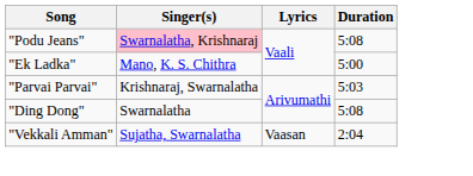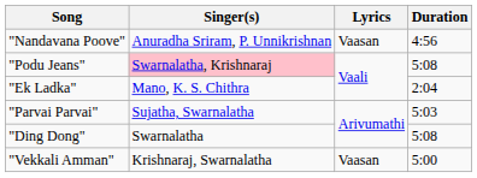 <table class="wikitable" style="font-size:95%;">
 <tr>
 <th>Song</th>
 <th>Singer(s)</th>
 <th>Lyrics</th>
 <th>Duration</th>
+</tr>
+<tr>
+<td>"Nandavana Poove"</td>
+<td><a href='#'>Anuradha Sriram</a>, <a href='#'>P. Unnikrishnan</a></td>
+<td>Vaasan</td>
+<td>4:56</td>
 </tr>
 <tr>
 <td>"Podu Jeans"</td>
 <td style="background: pink;"><a href='#'>Swarnalatha</a>, Krishnaraj</td>
 <td rowspan=2><a href='#'>Vaali</a></td>
 <td>5:08</td>
 </tr>
 <tr>
 <td>"Ek Ladka"</td>
 <td><a href='#'>Mano</a>, <a href='#'>K. S. Chithra</a></td>
-<td>5:00</td>
+<td>2:04</td>
 </tr>
 <tr>
 <td>"Parvai Parvai"</td>
-<td>Krishnaraj, Swarnalatha</td>
+<td><a href='#'>Sujatha, Swarnalatha</a></td>
 <td rowspan=2><a href='#'>Arivumathi</a></td>
 <td>5:03</td>
 </tr>
 <tr>
 <td>"Ding Dong"</td>
 <td>Swarnalatha</td>
 <td>5:08</td>
 </tr>
 <tr>
 <td>"Vekkali Amman"</td>
-<td><a href='#'>Sujatha, Swarnalatha</a></td>
+<td>Krishnaraj, Swarnalatha</td>
 <td>Vaasan</td>
-<td>2:04</td>
+<td>5:00</td>
 </tr>
 </table>
